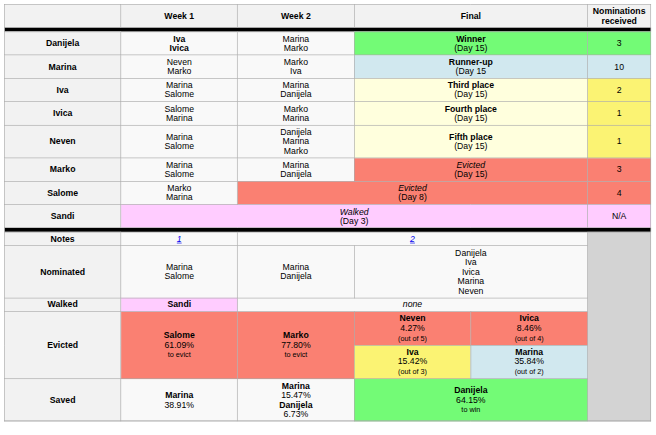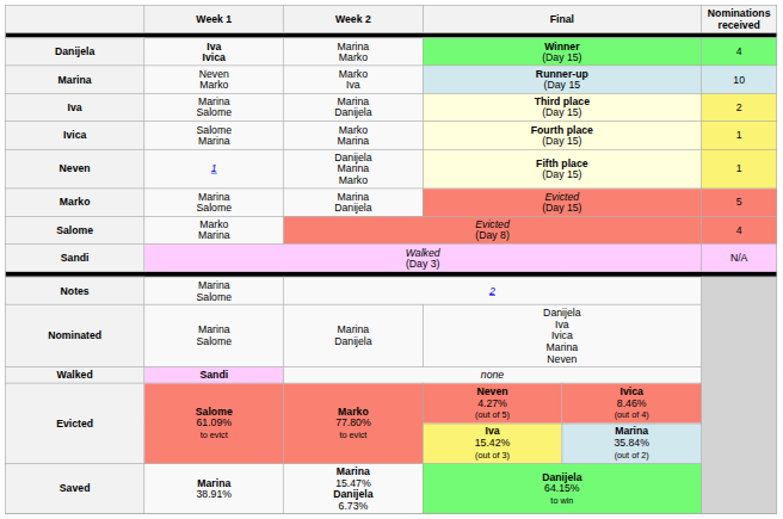 <table class="wikitable" style="text-align:center; width: 80%; font-size: 85%; line-height: 15px;">
 <tr>
 <th style="width: 15%;"></th>
 <th style="width: 15%;">Week 1</th>
 <th style="width: 15%;">Week 2</th>
 <th colspan="2" style="width: 30%;">Final</th>
 <th style="width: 5%;">Nominations<br>received</th>
 </tr>
 <tr>
 <th style="background:#000000;" colspan="6"></th>
 </tr>
 <tr>
 <th>Danijela</th>
 <td><strong>Iva<br>Ivica</strong></td>
 <td>Marina<br>Marko</td>
 <td style="background:#73FB76;" colspan="2"><strong>Winner</strong><br>(Day 15)</td>
-<td style="background:#73FB76;">3</td>
+<td style="background:#73FB76;">4</td>
 </tr>
 <tr>
 <th>Marina</th>
 <td>Neven<br>Marko</td>
 <td>Marko<br>Iva</td>
 <td style="background:#D1E8EF;" colspan="2"><strong>Runner-up</strong><br>(Day 15</td>
 <td style="background:#D1E8EF;">10</td>
 </tr>
 <tr>
 <th>Iva</th>
 <td>Marina<br>Salome</td>
 <td>Marina<br>Danijela</td>
 <td style="background:#FFFFDD;" colspan="2"><strong>Third place</strong><br>(Day 15)</td>
 <td style="background:#fbf373;">2</td>
 </tr>
 <tr>
 <th>Ivica</th>
 <td>Salome<br>Marina</td>
 <td>Marko<br>Marina</td>
 <td style="background:#FFFFDD;" colspan="2"><strong>Fourth place</strong><br>(Day 15)</td>
 <td style="background:#fbf373;">1</td>
 </tr>
 <tr>
 <th>Neven</th>
-<td>Marina<br>Salome</td>
+<td><em><a href='#'>1</a></em></td>
 <td>Danijela<br>Marina<br>Marko</td>
 <td style="background:#FFFFDD;" colspan="2"><strong>Fifth place</strong><br>(Day 15)</td>
 <td style="background:#fbf373;">1</td>
 </tr>
 <tr>
 <th>Marko</th>
 <td>Marina<br>Salome</td>
 <td>Marina<br>Danijela</td>
 <td style="background:#fa8072;" colspan="2"><em>Evicted</em><br>(Day 15)</td>
-<td style="background:#fa8072;">3</td>
+<td style="background:#fa8072;">5</td>
 </tr>
 <tr>
 <th>Salome</th>
 <td>Marko<br>Marina</td>
 <td style="background:#fa8072;" colspan="3"><em>Evicted</em><br>(Day 8)</td>
 <td style="background:#fa8072;">4</td>
 </tr>
 <tr>
 <th>Sandi</th>
 <td style="background:#ffccff;" colspan="4"><em>Walked</em><br>(Day 3)</td>
 <td style="background:#ffccff;">N/A</td>
 </tr>
 <tr>
 <th style="background:#000000;" colspan="6"></th>
 </tr>
 <tr>
 <th>Notes</th>
-<td><em><a href='#'>1</a></em></td>
+<td>Marina<br>Salome</td>
 <td colspan="3"><em><a href='#'>2</a></em></td>
 <td bgcolor=lightgray rowspan="6"></td>
 </tr>
 <tr>
 <th>Nominated</th>
 <td>Marina<br>Salome</td>
 <td>Marina<br>Danijela</td>
 <td colspan="2">Danijela<br>Iva<br>Ivica<br>Marina<br>Neven</td>
 </tr>
 <tr>
 <th>Walked</th>
 <td style="background:#FCF"><strong>Sandi</strong></td>
 <td colspan="3"><em>none</em></td>
 </tr>
 <tr>
 <th rowspan="2">Evicted</th>
 <td style="background:#fa8072;" rowspan="2"><strong>Salome</strong><br>61.09%<br><small>to evict</small></td>
 <td style="background:#fa8072;" rowspan="2"><strong>Marko</strong> <br> 77.80%<br><small>to evict</small></td>
 <td style="background:#fa8072;"><strong>Neven</strong><br>4.27%<br><small>(out of 5)</small></td>
 <td style="background:#fa8072;"><strong>Ivica</strong><br>8.46%<br><small>(out of 4)</small></td>
 </tr>
 <tr>
 <td style="background:#FBF373;"><strong>Iva</strong><br>15.42%<br><small>(out of 3)</small></td>
 <td style="background:#D1E8EF;"><strong>Marina</strong><br>35.84%<br><small>(out of 2)</small></td>
 </tr>
 <tr>
 <th>Saved</th>
 <td><strong>Marina</strong><br>38.91%</td>
 <td><strong>Marina</strong><br>15.47%<br><strong>Danijela</strong><br>6.73%</td>
 <td style="background:#73FB76;" colspan="2"><strong>Danijela</strong><br>64.15%<br><small>to win</small></td>
 </tr>
 <tr>
 </tr>
 </table>
